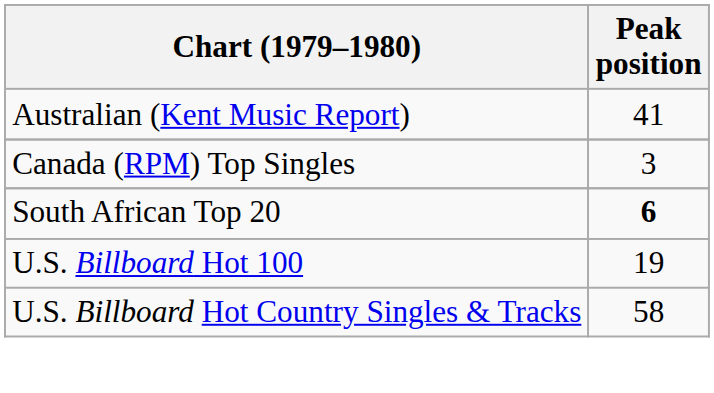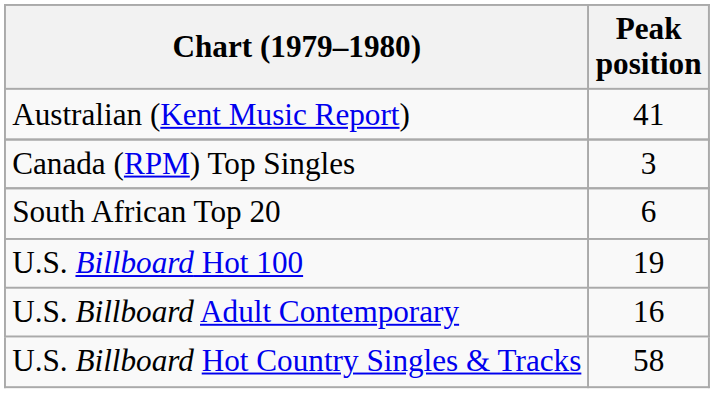 <table class="wikitable sortable">
 <tr>
 <th>Chart (1979–1980)</th>
 <th>Peak<br>position</th>
 </tr>
 <tr>
 <td>Australian (<a href='#'>Kent Music Report</a>)</td>
 <td style="text-align:center;">41</td>
 </tr>
 <tr>
 </tr>
 <tr>
 <td>Canada (<a href='#'>RPM</a>) Top Singles</td>
 <td style="text-align:center;">3</td>
 </tr>
 <tr>
 </tr>
 <tr>
 </tr>
 <tr>
 <td>South African Top 20 </td>
-<td style="text-align:center;"><strong>6</strong></td>
+<td style="text-align:center;">6</td>
 </tr>
 <tr>
 <td>U.S. <a href='#'><em>Billboard</em> Hot 100</a></td>
 <td style="text-align:center;">19</td>
 </tr>
 <tr>
+<td>U.S. <em>Billboard</em> <a href='#'>Adult Contemporary</a></td>
+<td align="center">16</td>
+</tr>
+<tr>
 <td>U.S. <em>Billboard</em> <a href='#'>Hot Country Singles & Tracks</a></td>
 <td style="text-align:center;">58</td>
 </tr>
 </table>
